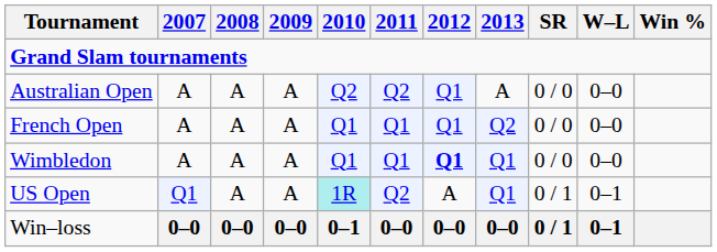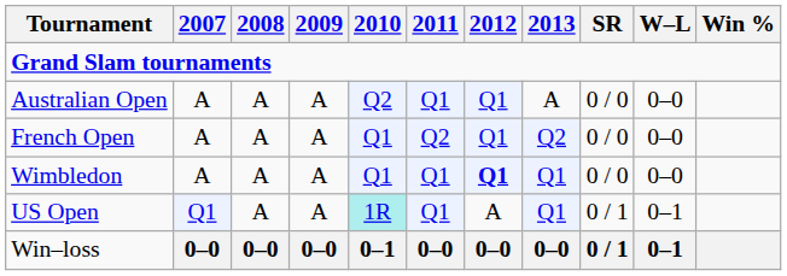 <table class=wikitable style=text-align:center>
 <tr>
 <th>Tournament</th>
 <th><a href='#'>2007</a></th>
 <th><a href='#'>2008</a></th>
 <th><a href='#'>2009</a></th>
 <th><a href='#'>2010</a></th>
 <th><a href='#'>2011</a></th>
 <th><a href='#'>2012</a></th>
 <th><a href='#'>2013</a></th>
 <th>SR</th>
 <th>W–L</th>
 <th>Win %</th>
 </tr>
 <tr>
 <td colspan=25 style=text-align:left><a href='#'><strong>Grand Slam tournaments</strong></a></td>
 </tr>
 <tr>
 <td align=left><a href='#'>Australian Open</a></td>
 <td>A</td>
 <td>A</td>
 <td>A</td>
 <td bgcolor=ecf2ff><a href='#'>Q2</a></td>
-<td bgcolor=ecf2ff><a href='#'>Q2</a></td>
+<td bgcolor=ecf2ff><a href='#'>Q1</a></td>
 <td bgcolor=ecf2ff><a href='#'>Q1</a></td>
 <td>A</td>
 <td>0 / 0</td>
 <td>0–0</td>
 <td></td>
 </tr>
 <tr>
 <td align=left><a href='#'>French Open</a></td>
 <td>A</td>
 <td>A</td>
 <td>A</td>
 <td bgcolor=ecf2ff><a href='#'>Q1</a></td>
-<td bgcolor=ecf2ff><a href='#'>Q1</a></td>
+<td bgcolor=ecf2ff><a href='#'>Q2</a></td>
 <td bgcolor=ecf2ff><a href='#'>Q1</a></td>
 <td bgcolor=ecf2ff><a href='#'>Q2</a></td>
 <td>0 / 0</td>
 <td>0–0</td>
 <td></td>
 </tr>
 <tr>
 <td align=left><a href='#'>Wimbledon</a></td>
 <td>A</td>
 <td>A</td>
 <td>A</td>
 <td bgcolor=ecf2ff><a href='#'>Q1</a></td>
 <td bgcolor=ecf2ff><a href='#'>Q1</a></td>
 <td bgcolor=ecf2ff><strong><a href='#'>Q1</a></strong></td>
 <td bgcolor=ecf2ff><a href='#'>Q1</a></td>
 <td>0 / 0</td>
 <td>0–0</td>
 <td></td>
 </tr>
 <tr>
 <td align=left><a href='#'>US Open</a></td>
 <td bgcolor=ecf2ff><a href='#'>Q1</a></td>
 <td>A</td>
 <td>A</td>
 <td bgcolor=afeeee><a href='#'>1R</a></td>
-<td bgcolor=ecf2ff><a href='#'>Q2</a></td>
+<td bgcolor=ecf2ff><a href='#'>Q1</a></td>
 <td>A</td>
 <td bgcolor=ecf2ff><a href='#'>Q1</a></td>
 <td>0 / 1</td>
 <td>0–1</td>
 <td></td>
 </tr>
 <tr>
 <td style=text-align:left>Win–loss</td>
 <th>0–0</th>
 <th>0–0</th>
 <th>0–0</th>
 <th>0–1</th>
 <th>0–0</th>
 <th>0–0</th>
 <th>0–0</th>
 <th>0 / 1</th>
 <th>0–1</th>
 <th></th>
 </tr>
 </table>
